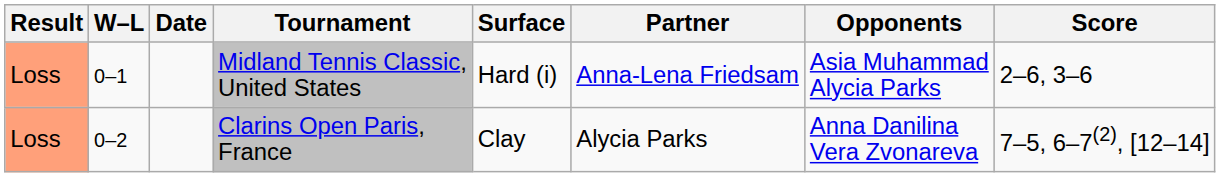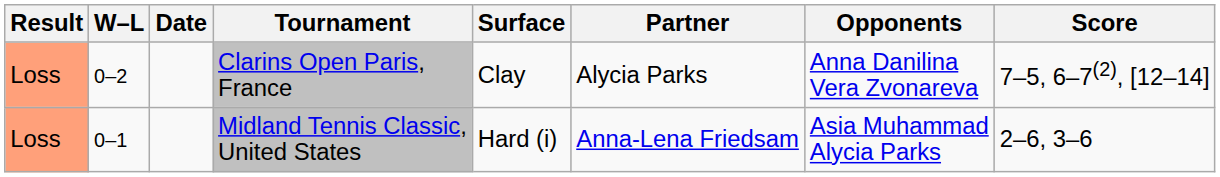 <table class="sortable wikitable">
 <tr>
 <th>Result</th>
 <th class="unsortable">W–L</th>
 <th>Date</th>
 <th>Tournament</th>
 <th>Surface</th>
 <th>Partner</th>
 <th>Opponents</th>
 <th class="unsortable">Score</th>
 </tr>
 <tr>
 <td style="background:#ffa07a;">Loss</td>
+<td><small>0–2</small></td>
+<td><a href='#'></a></td>
+<td style="background:silver;"><a href='#'>Clarins Open Paris</a>, <br>France</td>
+<td>Clay</td>
+<td> Alycia Parks</td>
+<td> <a href='#'>Anna Danilina</a> <br>  <a href='#'>Vera Zvonareva</a></td>
+<td>7–5, 6–7<sup>(2)</sup>, [12–14]</td>
+</tr>
+<tr>
+<td style="background:#ffa07a;">Loss</td>
 <td><small>0–1</small></td>
 <td><a href='#'></a></td>
 <td style="background:silver;"><a href='#'>Midland Tennis Classic</a>, <br>United States</td>
 <td>Hard (i)</td>
 <td> <a href='#'>Anna-Lena Friedsam</a></td>
 <td> <a href='#'>Asia Muhammad</a> <br>  <a href='#'>Alycia Parks</a></td>
 <td>2–6, 3–6</td>
 </tr>
-<tr>
-<td style="background:#ffa07a;">Loss</td>
-<td><small>0–2</small></td>
-<td><a href='#'></a></td>
-<td style="background:silver;"><a href='#'>Clarins Open Paris</a>, <br>France</td>
-<td>Clay</td>
-<td> Alycia Parks</td>
-<td> <a href='#'>Anna Danilina</a> <br>  <a href='#'>Vera Zvonareva</a></td>
-<td>7–5, 6–7<sup>(2)</sup>, [12–14]</td>
-</tr>
 </table>
